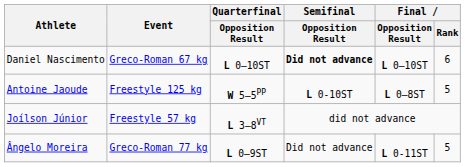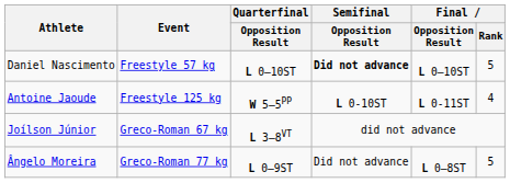 <table class=wikitable style=font-size:90%;text-align:center>
 <tr>
 <th rowspan=2>Athlete</th>
 <th rowspan=2>Event</th>
 <th>Quarterfinal</th>
 <th>Semifinal</th>
 <th colspan=2>Final / </th>
 </tr>
 <tr style=font-size:95%>
 <th>Opposition<br>Result</th>
 <th>Opposition<br>Result</th>
 <th>Opposition<br>Result</th>
 <th>Rank</th>
 </tr>
 <tr>
 <td align=left>Daniel Nascimento</td>
-<td align=left><a href='#'>Greco-Roman 67 kg</a></td>
+<td align=left><a href='#'>Freestyle 57 kg</a></td>
 <td><br><strong>L</strong> 0–10ST</td>
 <td><strong>Did not advance</strong></td>
 <td><br><strong>L</strong> 0–10ST</td>
-<td>6</td>
+<td>5</td>
 </tr>
 <tr>
 <td align=left><a href='#'>Antoine Jaoude</a></td>
 <td align=left><a href='#'>Freestyle 125 kg</a></td>
 <td><br><strong>W</strong> 5–5<sup>PP</sup></td>
 <td><br><strong>L</strong> 0-10ST</td>
-<td><br><strong>L</strong> 0–8ST</td>
-<td>5</td>
+<td><br><strong>L</strong> 0-11ST</td>
+<td>4</td>
 </tr>
 <tr>
 <td align=left><a href='#'>Joílson Júnior</a></td>
-<td align=left><a href='#'>Freestyle 57 kg</a></td>
+<td align=left><a href='#'>Greco-Roman 67 kg</a></td>
 <td><br><strong>L</strong> 3–8<sup>VT</sup></td>
 <td colspan=3>did not advance</td>
 </tr>
 <tr>
 <td align=left><a href='#'>Ângelo Moreira</a></td>
 <td align=left><a href='#'>Greco-Roman 77 kg</a></td>
 <td><br><strong>L</strong> 0–9ST</td>
 <td>Did not advance</td>
-<td><br><strong>L</strong> 0-11ST</td>
+<td><br><strong>L</strong> 0–8ST</td>
 <td>5</td>
 </tr>
 </table>
